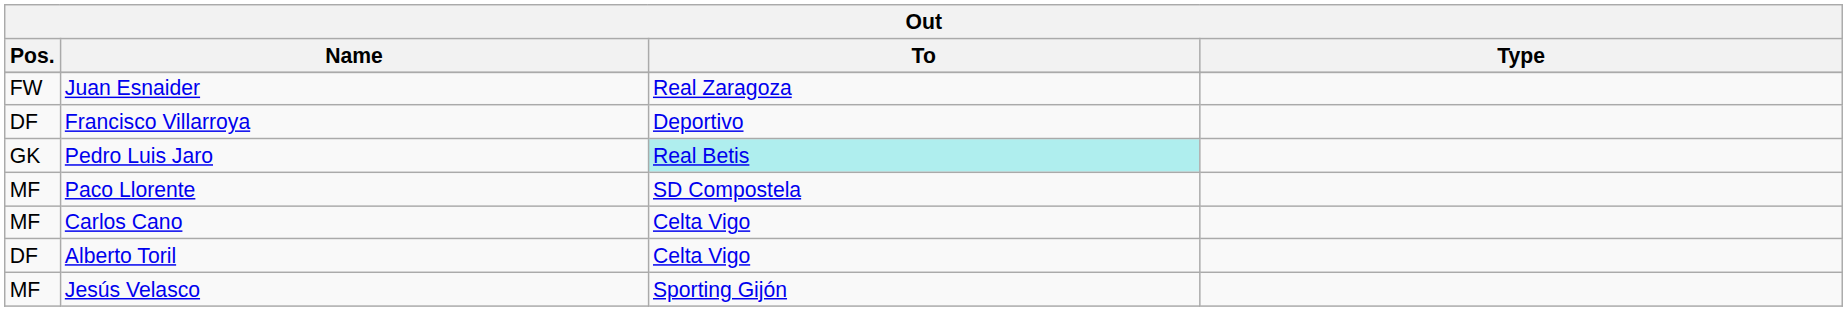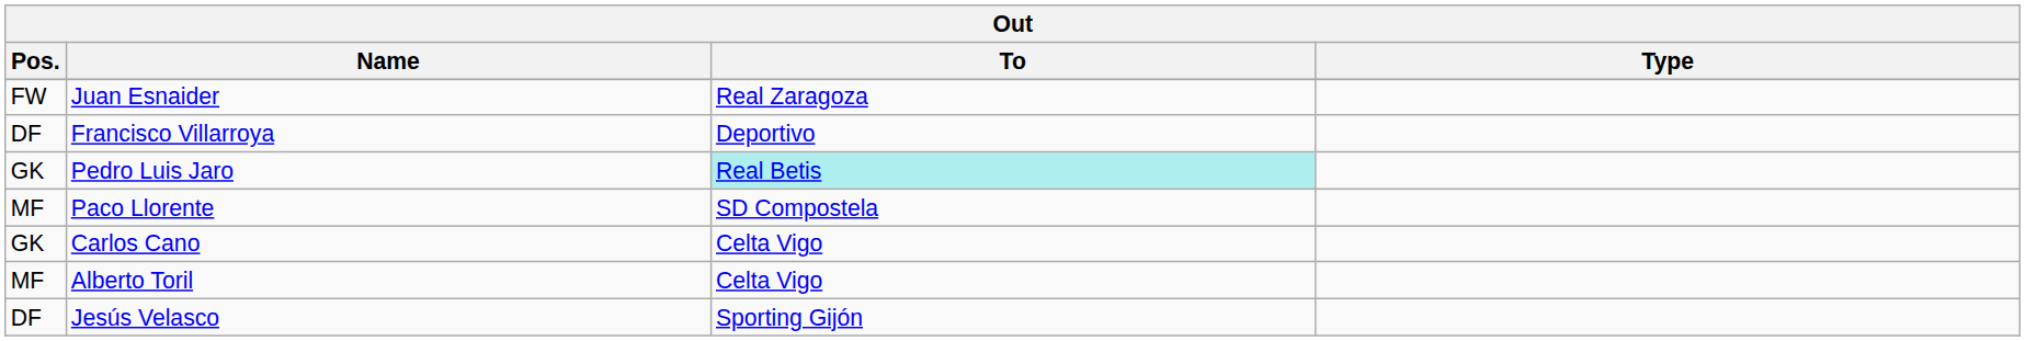 <table class="wikitable" style="font-size:90%;width:99%;">
 <tr>
 <th colspan="4">Out</th>
 </tr>
 <tr>
 <th width=3%>Pos.</th>
 <th width=32%>Name</th>
 <th width=30%>To</th>
 <th width=35%>Type</th>
 </tr>
 <tr>
 </tr>
 <tr>
 <td>FW</td>
 <td><a href='#'>Juan Esnaider</a></td>
 <td><a href='#'>Real Zaragoza</a></td>
 <td></td>
 </tr>
 <tr>
 <td>DF</td>
 <td><a href='#'>Francisco Villarroya</a></td>
 <td><a href='#'>Deportivo</a></td>
 <td></td>
 </tr>
 <tr>
 <td>GK</td>
 <td><a href='#'>Pedro Luis Jaro</a></td>
 <td style="background: paleturquoise;"><a href='#'>Real Betis</a></td>
 <td></td>
 </tr>
 <tr>
 <td>MF</td>
 <td><a href='#'>Paco Llorente</a></td>
 <td><a href='#'>SD Compostela</a></td>
 <td></td>
 </tr>
 <tr>
-<td>MF</td>
+<td>GK</td>
 <td><a href='#'>Carlos Cano</a></td>
 <td><a href='#'>Celta Vigo</a></td>
 <td></td>
 </tr>
 <tr>
-<td>DF</td>
+<td>MF</td>
 <td><a href='#'>Alberto Toril</a></td>
 <td><a href='#'>Celta Vigo</a></td>
 <td></td>
 </tr>
 <tr>
-<td>MF</td>
+<td>DF</td>
 <td><a href='#'>Jesús Velasco</a></td>
 <td><a href='#'>Sporting Gijón</a></td>
 <td></td>
 </tr>
 </table>
